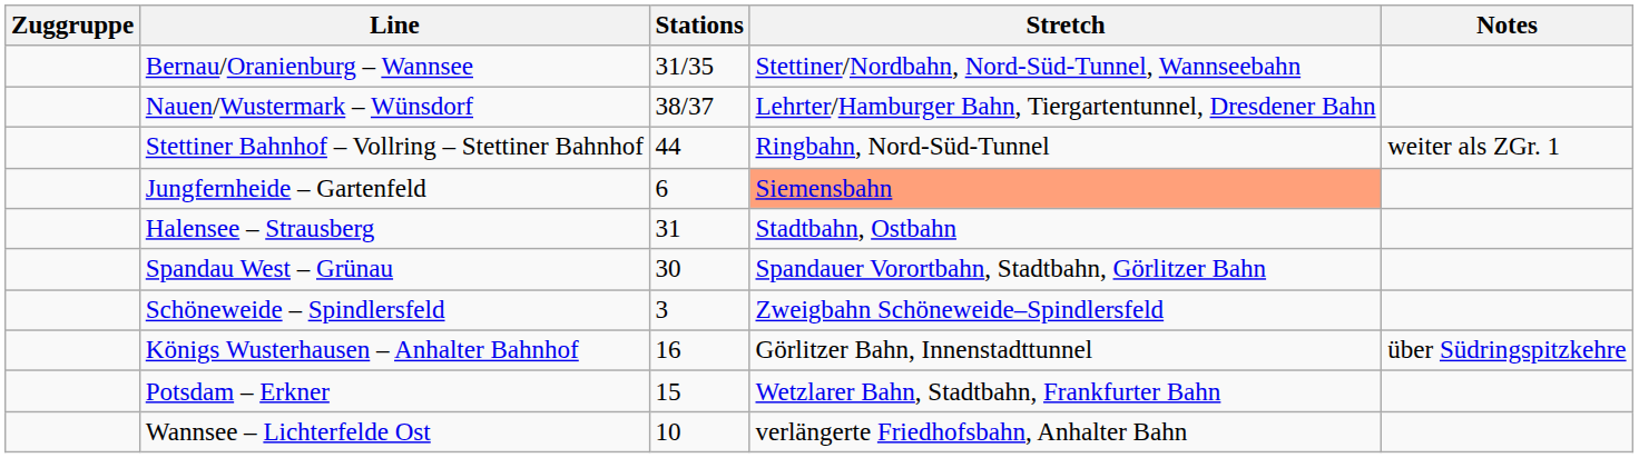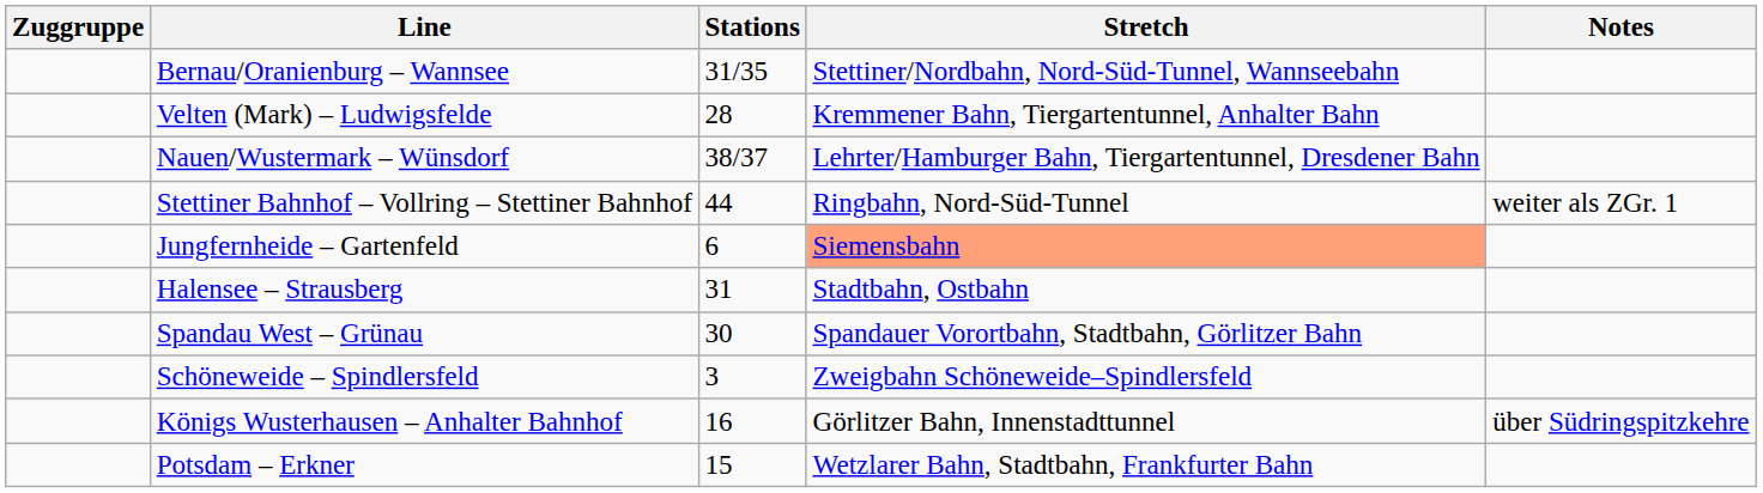 <table class="wikitable">
 <tr class="hintergrundfarbe6">
 <th>Zuggruppe</th>
 <th>Line</th>
 <th>Stations</th>
 <th>Stretch</th>
 <th>Notes</th>
 </tr>
 <tr>
 <td align="center"></td>
 <td><a href='#'>Bernau</a>/<a href='#'>Oranienburg</a> – <a href='#'>Wannsee</a></td>
 <td>31/35</td>
 <td><a href='#'>Stettiner</a>/<a href='#'>Nordbahn</a>, <a href='#'>Nord-Süd-Tunnel</a>, <a href='#'>Wannseebahn</a></td>
+<td></td>
+</tr>
+<tr>
+<td align="center"></td>
+<td><a href='#'>Velten</a> (Mark) – <a href='#'>Ludwigsfelde</a></td>
+<td>28</td>
+<td><a href='#'>Kremmener Bahn</a>, Tiergartentunnel, <a href='#'>Anhalter Bahn</a></td>
 <td></td>
 </tr>
 <tr>
 <td align="center"></td>
 <td><a href='#'>Nauen</a>/<a href='#'>Wustermark</a> – <a href='#'>Wünsdorf</a></td>
 <td>38/37</td>
 <td><a href='#'>Lehrter</a>/<a href='#'>Hamburger Bahn</a>, Tiergartentunnel, <a href='#'>Dresdener Bahn</a></td>
 <td></td>
 </tr>
 <tr>
 <td align="center"></td>
 <td><a href='#'>Stettiner Bahnhof</a> – Vollring – Stettiner Bahnhof</td>
 <td>44</td>
 <td><a href='#'>Ringbahn</a>, Nord-Süd-Tunnel</td>
 <td>weiter als ZGr. 1</td>
 </tr>
 <tr>
 <td align="center"></td>
 <td><a href='#'>Jungfernheide</a> – Gartenfeld</td>
 <td>6</td>
 <td style="background: lightsalmon;"><a href='#'>Siemensbahn</a></td>
 <td></td>
 </tr>
 <tr>
 <td align="center"></td>
 <td><a href='#'>Halensee</a> – <a href='#'>Strausberg</a></td>
 <td>31</td>
 <td><a href='#'>Stadtbahn</a>, <a href='#'>Ostbahn</a></td>
 <td></td>
 </tr>
 <tr>
 <td align="center"></td>
 <td><a href='#'>Spandau West</a> – <a href='#'>Grünau</a></td>
 <td>30</td>
 <td><a href='#'>Spandauer Vorortbahn</a>, Stadtbahn, <a href='#'>Görlitzer Bahn</a></td>
 <td></td>
 </tr>
 <tr>
 <td align="center"></td>
 <td><a href='#'>Schöneweide</a> – <a href='#'>Spindlersfeld</a></td>
 <td>3</td>
 <td><a href='#'>Zweigbahn Schöneweide–Spindlersfeld</a></td>
 <td></td>
 </tr>
 <tr>
 <td align="center"></td>
 <td><a href='#'>Königs Wusterhausen</a> – <a href='#'>Anhalter Bahnhof</a></td>
 <td>16</td>
 <td>Görlitzer Bahn, Innenstadttunnel</td>
 <td>über <a href='#'>Südringspitzkehre</a></td>
 </tr>
 <tr>
 <td align="center"></td>
 <td><a href='#'>Potsdam</a> – <a href='#'>Erkner</a></td>
 <td>15</td>
 <td><a href='#'>Wetzlarer Bahn</a>, Stadtbahn, <a href='#'>Frankfurter Bahn</a></td>
 <td></td>
 </tr>
-<tr>
-<td align="center"></td>
-<td>Wannsee – <a href='#'>Lichterfelde Ost</a></td>
-<td>10</td>
-<td>verlängerte <a href='#'>Friedhofsbahn</a>, Anhalter Bahn</td>
-<td></td>
-</tr>
 </table>
